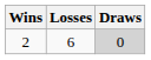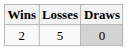 <table class="wikitable">
 <tr>
 <th>Wins</th>
 <th>Losses</th>
 <th>Draws</th>
 </tr>
 <tr>
 <td align=center>2</td>
-<td align=center>6</td>
+<td align=center>5</td>
 <td align=center style="background: lightgrey;">0</td>
 </tr>
 </table>
